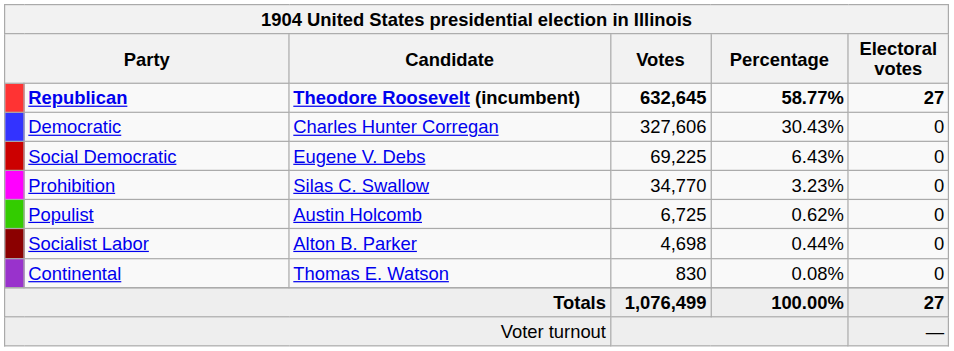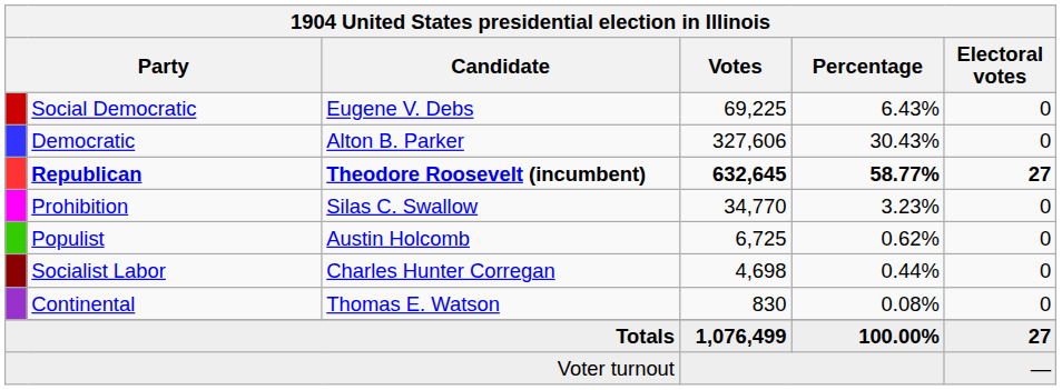 <table class="wikitable" style="font-size: 95%;">
 <tr>
 <th colspan="6">1904 United States presidential election in Illinois</th>
 </tr>
 <tr>
 <th colspan="2" style="width: 15em">Party</th>
 <th style="width: 17em">Candidate</th>
 <th style="width: 5em">Votes</th>
 <th style="width: 7em">Percentage</th>
 <th style="width: 5em">Electoral votes</th>
 </tr>
 <tr>
+<th style="background-color:#c00; width: 3px"></th>
+<td style="width: 130px"><a href='#'>Social Democratic</a></td>
+<td><a href='#'>Eugene V. Debs</a></td>
+<td align="right">69,225</td>
+<td align="right">6.43%</td>
+<td align="right">0</td>
+</tr>
+<tr>
+<th style="background-color:#3333FF; width: 3px"></th>
+<td style="width: 130px"><a href='#'>Democratic</a></td>
+<td><a href='#'>Alton B. Parker</a></td>
+<td align="right">327,606</td>
+<td align="right">30.43%</td>
+<td align="right">0</td>
+</tr>
+<tr>
 <th style="background-color:#FF3333; width: 3px"></th>
 <td style="width: 130px"><strong><a href='#'>Republican</a></strong></td>
 <td><strong><a href='#'>Theodore Roosevelt</a> (incumbent)</strong></td>
 <td align="right"><strong>632,645</strong></td>
 <td align="right"><strong>58.77%</strong></td>
 <td align="right"><strong>27</strong></td>
-</tr>
-<tr>
-<th style="background-color:#3333FF; width: 3px"></th>
-<td style="width: 130px"><a href='#'>Democratic</a></td>
-<td><a href='#'>Charles Hunter Corregan</a></td>
-<td align="right">327,606</td>
-<td align="right">30.43%</td>
-<td align="right">0</td>
-</tr>
-<tr>
-<th style="background-color:#c00; width: 3px"></th>
-<td style="width: 130px"><a href='#'>Social Democratic</a></td>
-<td><a href='#'>Eugene V. Debs</a></td>
-<td align="right">69,225</td>
-<td align="right">6.43%</td>
-<td align="right">0</td>
 </tr>
 <tr>
 <th style="background-color:#FF00FF; width: 3px"></th>
 <td style="width: 130px"><a href='#'>Prohibition</a></td>
 <td><a href='#'>Silas C. Swallow</a></td>
 <td align="right">34,770</td>
 <td align="right">3.23%</td>
 <td align="right">0</td>
 </tr>
 <tr>
 <th style="background-color:#3c0; width: 3px"></th>
 <td style="width: 130px"><a href='#'>Populist</a></td>
 <td><a href='#'>Austin Holcomb</a></td>
 <td align="right">6,725</td>
 <td align="right">0.62%</td>
 <td align="right">0</td>
 </tr>
 <tr>
 <th style="background-color:#8B0000; width: 3px"></th>
 <td style="width: 130px"><a href='#'>Socialist Labor</a></td>
-<td><a href='#'>Alton B. Parker</a></td>
+<td><a href='#'>Charles Hunter Corregan</a></td>
 <td align="right">4,698</td>
 <td align="right">0.44%</td>
 <td align="right">0</td>
 </tr>
 <tr>
 <th style="background-color:#9932CC; width: 3px"></th>
 <td style="width: 130px"><a href='#'>Continental</a></td>
 <td><a href='#'>Thomas E. Watson</a></td>
 <td align="right">830</td>
 <td align="right">0.08%</td>
 <td align="right">0</td>
 </tr>
 <tr>
 </tr>
 <tr bgcolor="#EEEEEE">
 <td colspan="3" align="right"><strong>Totals</strong></td>
 <td align="right"><strong>1,076,499</strong></td>
 <td align="right"><strong>100.00%</strong></td>
 <td align="right"><strong>27</strong></td>
 </tr>
 <tr bgcolor="#EEEEEE">
 <td colspan="3" align="right">Voter turnout</td>
 <td colspan="2" align="right"></td>
 <td align="right">—</td>
 </tr>
 </table>
